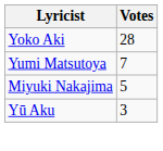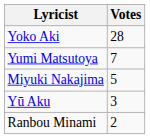 <table class="wikitable">
 <tr>
 <th>Lyricist</th>
 <th>Votes</th>
 </tr>
 <tr>
 <td><a href='#'>Yoko Aki</a></td>
 <td>28</td>
 </tr>
 <tr>
 <td><a href='#'>Yumi Matsutoya</a></td>
 <td>7</td>
 </tr>
 <tr>
 <td><a href='#'>Miyuki Nakajima</a></td>
 <td>5</td>
 </tr>
 <tr>
 <td><a href='#'>Yū Aku</a></td>
 <td>3</td>
 </tr>
+<tr>
+<td>Ranbou Minami</td>
+<td>2</td>
+</tr>
 </table>
